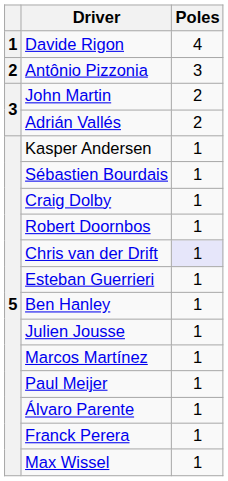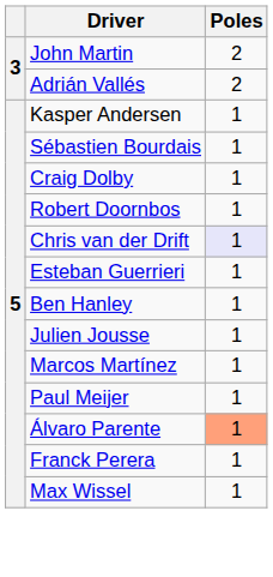 <table class="wikitable" style="float:left; margin-right:1em;">
 <tr>
 <th></th>
 <th>Driver</th>
 <th>Poles</th>
-</tr>
-<tr>
-<th>1</th>
-<td> <a href='#'>Davide Rigon</a></td>
-<td align=center>4</td>
-</tr>
-<tr>
-<th>2</th>
-<td> <a href='#'>Antônio Pizzonia</a></td>
-<td align=center>3</td>
 </tr>
 <tr>
 <th rowspan=2>3</th>
 <td> <a href='#'>John Martin</a></td>
 <td align=center>2</td>
 </tr>
 <tr>
 <td> <a href='#'>Adrián Vallés</a></td>
 <td align=center>2</td>
 </tr>
 <tr>
 <th rowspan=13>5</th>
 <td> Kasper Andersen</td>
 <td align=center>1</td>
 </tr>
 <tr>
 <td> <a href='#'>Sébastien Bourdais</a></td>
 <td align=center>1</td>
 </tr>
 <tr>
 <td> <a href='#'>Craig Dolby</a></td>
 <td align=center>1</td>
 </tr>
 <tr>
 <td> <a href='#'>Robert Doornbos</a></td>
 <td align=center>1</td>
 </tr>
 <tr>
 <td> <a href='#'>Chris van der Drift</a></td>
 <td align=center style="background: lavender;">1</td>
 </tr>
 <tr>
 <td> <a href='#'>Esteban Guerrieri</a></td>
 <td align=center>1</td>
 </tr>
 <tr>
 <td> <a href='#'>Ben Hanley</a></td>
 <td align=center>1</td>
 </tr>
 <tr>
 <td> <a href='#'>Julien Jousse</a></td>
 <td align=center>1</td>
 </tr>
 <tr>
 <td> <a href='#'>Marcos Martínez</a></td>
 <td align=center>1</td>
 </tr>
 <tr>
 <td> <a href='#'>Paul Meijer</a></td>
 <td align=center>1</td>
 </tr>
 <tr>
 <td> <a href='#'>Álvaro Parente</a></td>
-<td align=center>1</td>
+<td align=center style="background: lightsalmon;">1</td>
 </tr>
 <tr>
 <td> <a href='#'>Franck Perera</a></td>
 <td align=center>1</td>
 </tr>
 <tr>
 <td> <a href='#'>Max Wissel</a></td>
 <td align=center>1</td>
 </tr>
 </table>
